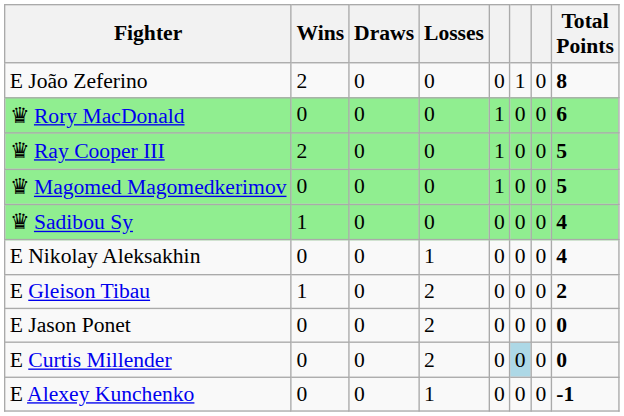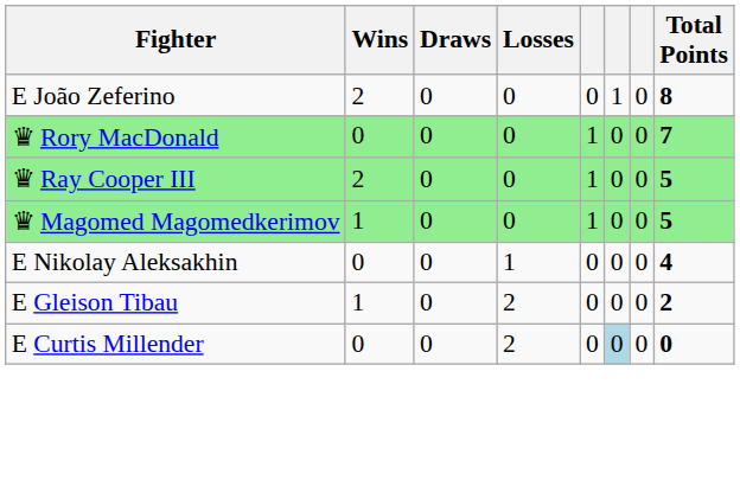 <table class="wikitable sortable">
 <tr>
 <th>Fighter</th>
 <th>Wins</th>
 <th>Draws</th>
 <th>Losses</th>
 <th></th>
 <th></th>
 <th></th>
 <th>Total<br> Points</th>
 </tr>
 <tr>
 <td>E  João Zeferino</td>
 <td>2</td>
 <td>0</td>
 <td>0</td>
 <td>0</td>
 <td>1</td>
 <td>0</td>
 <td><strong>8</strong></td>
 </tr>
 <tr style="background:#90EE90;">
 <td>♛  <a href='#'>Rory MacDonald</a></td>
 <td>0</td>
 <td>0</td>
 <td>0</td>
 <td>1</td>
 <td>0</td>
 <td>0</td>
-<td><strong>6</strong></td>
+<td><strong>7</strong></td>
 </tr>
 <tr style="background:#90EE90;">
 <td>♛  <a href='#'>Ray Cooper III</a></td>
 <td>2</td>
 <td>0</td>
 <td>0</td>
 <td>1</td>
 <td>0</td>
 <td>0</td>
 <td><strong>5</strong></td>
 </tr>
 <tr style="background:#90EE90;">
 <td>♛  <a href='#'>Magomed Magomedkerimov</a></td>
-<td>0</td>
+<td>1</td>
 <td>0</td>
 <td>0</td>
 <td>1</td>
 <td>0</td>
 <td>0</td>
 <td><strong>5</strong></td>
-</tr>
-<tr style="background:#90EE90;">
-<td>♛  <a href='#'>Sadibou Sy</a></td>
-<td>1</td>
-<td>0</td>
-<td>0</td>
-<td>0</td>
-<td>0</td>
-<td>0</td>
-<td><strong>4</strong></td>
 </tr>
 <tr>
 <td>E  Nikolay Aleksakhin</td>
 <td>0</td>
 <td>0</td>
 <td>1</td>
 <td>0</td>
 <td>0</td>
 <td>0</td>
 <td><strong>4</strong></td>
 </tr>
 <tr>
 <td>E  <a href='#'>Gleison Tibau</a></td>
 <td>1</td>
 <td>0</td>
 <td>2</td>
 <td>0</td>
 <td>0</td>
 <td>0</td>
 <td><strong>2</strong></td>
 </tr>
 <tr>
-<td>E  Jason Ponet</td>
-<td>0</td>
-<td>0</td>
-<td>2</td>
-<td>0</td>
-<td>0</td>
-<td>0</td>
-<td><strong>0</strong></td>
-</tr>
-<tr>
 <td>E  <a href='#'>Curtis Millender</a></td>
 <td>0</td>
 <td>0</td>
 <td>2</td>
 <td>0</td>
 <td style="background: lightblue;">0</td>
 <td>0</td>
 <td><strong>0</strong></td>
 </tr>
-<tr>
-<td>E  <a href='#'>Alexey Kunchenko</a></td>
-<td>0</td>
-<td>0</td>
-<td>1</td>
-<td>0</td>
-<td>0</td>
-<td>0</td>
-<td><strong>-1</strong></td>
-</tr>
 </table>
